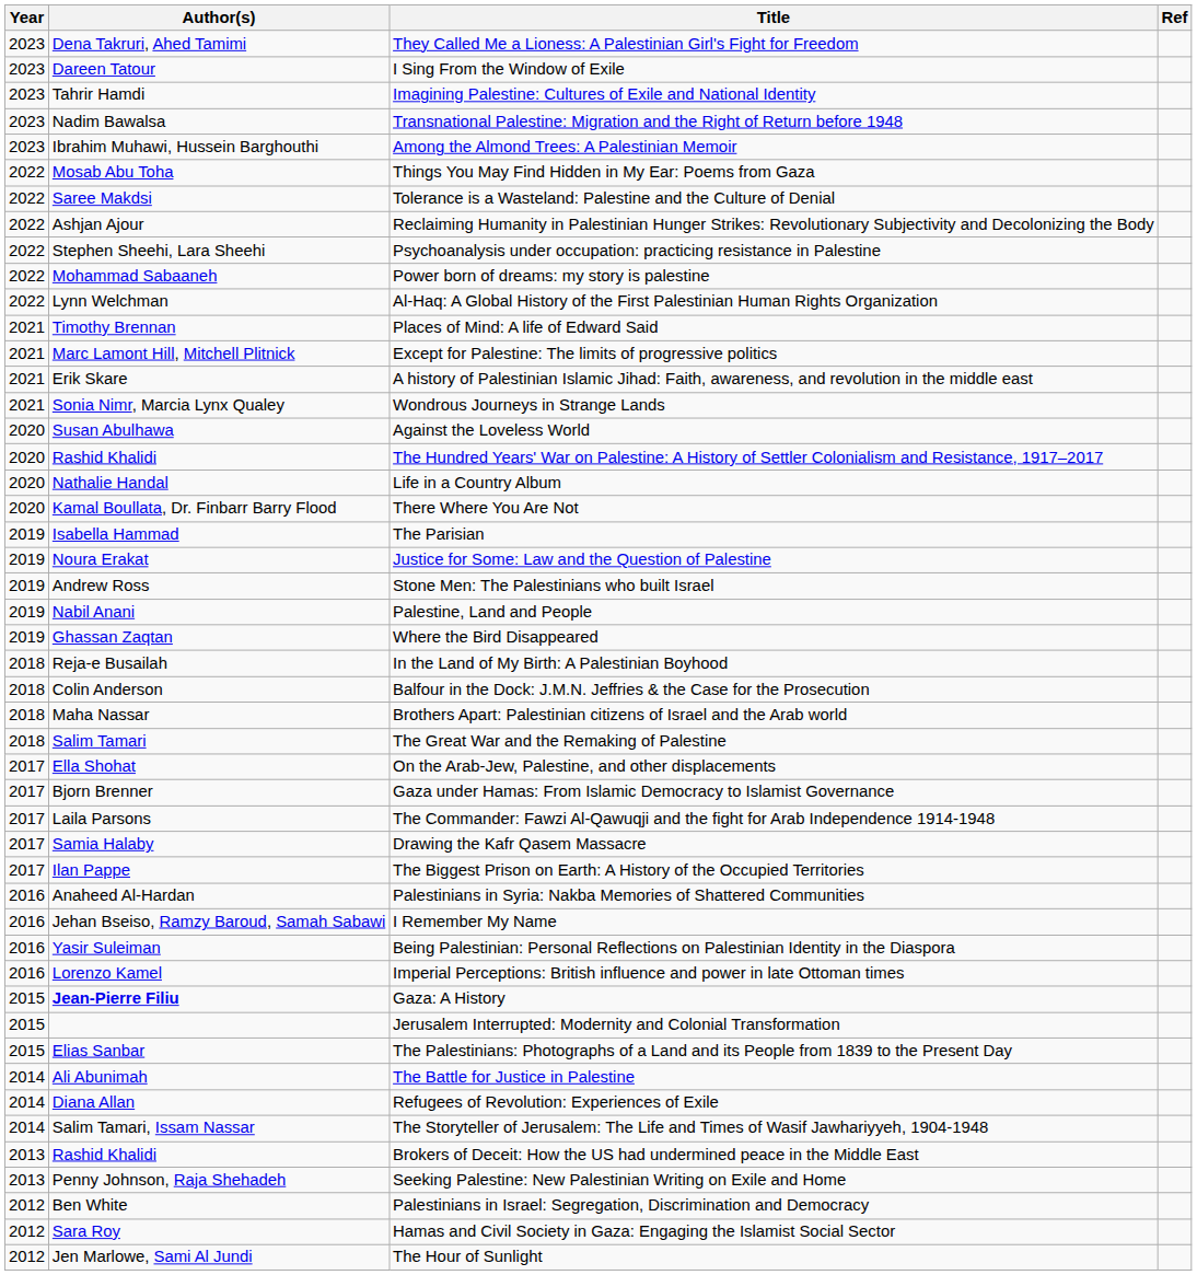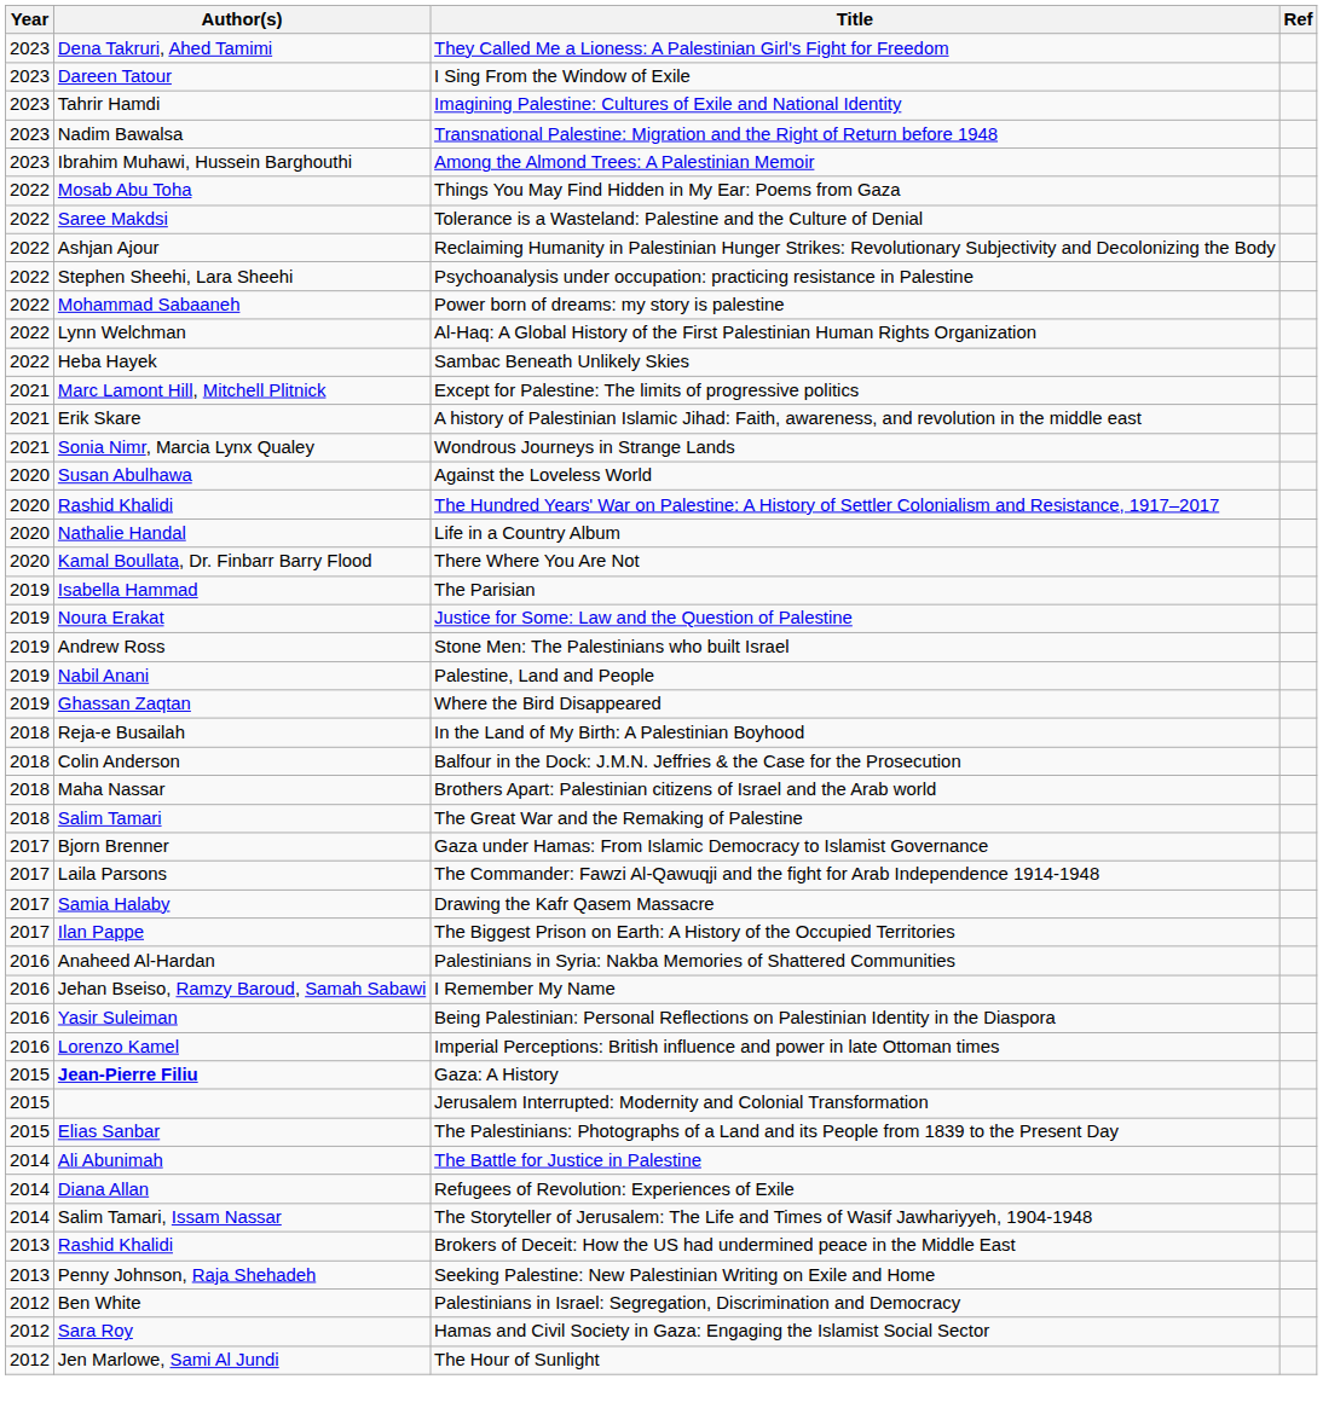 <table class="wikitable sortable mw-collapsible">
 <tr>
 <th>Year</th>
 <th>Author(s)</th>
 <th>Title</th>
 <th>Ref</th>
 </tr>
 <tr>
 <td>2023</td>
 <td><a href='#'>Dena Takruri</a>, <a href='#'>Ahed Tamimi</a></td>
 <td><a href='#'>They Called Me a Lioness: A Palestinian Girl's Fight for Freedom</a></td>
 <td></td>
 </tr>
 <tr>
 <td>2023</td>
 <td><a href='#'>Dareen Tatour</a></td>
 <td>I Sing From the Window of Exile</td>
 <td></td>
 </tr>
 <tr>
 <td>2023</td>
 <td>Tahrir Hamdi</td>
 <td><a href='#'>Imagining Palestine: Cultures of Exile and National Identity</a></td>
 <td></td>
 </tr>
 <tr>
 <td>2023</td>
 <td>Nadim Bawalsa</td>
 <td><a href='#'>Transnational Palestine: Migration and the Right of Return before 1948</a></td>
 <td></td>
 </tr>
 <tr>
 <td>2023</td>
 <td>Ibrahim Muhawi, Hussein Barghouthi</td>
 <td><a href='#'>Among the Almond Trees: A Palestinian Memoir</a></td>
 <td></td>
 </tr>
 <tr>
 <td>2022</td>
 <td><a href='#'>Mosab Abu Toha</a></td>
 <td>Things You May Find Hidden in My Ear: Poems from Gaza</td>
 <td></td>
 </tr>
 <tr>
 <td>2022</td>
 <td><a href='#'>Saree Makdsi</a></td>
 <td>Tolerance is a Wasteland: Palestine and the Culture of Denial</td>
 <td></td>
 </tr>
 <tr>
 <td>2022</td>
 <td>Ashjan Ajour</td>
 <td>Reclaiming Humanity in Palestinian Hunger Strikes: Revolutionary Subjectivity and Decolonizing the Body</td>
 <td></td>
 </tr>
 <tr>
 <td>2022</td>
 <td>Stephen Sheehi, Lara Sheehi</td>
 <td>Psychoanalysis under occupation: practicing resistance in Palestine</td>
 <td></td>
 </tr>
 <tr>
 <td>2022</td>
 <td><a href='#'>Mohammad Sabaaneh</a></td>
 <td>Power born of dreams: my story is palestine</td>
 <td></td>
 </tr>
 <tr>
 <td>2022</td>
 <td>Lynn Welchman</td>
 <td>Al-Haq: A Global History of the First Palestinian Human Rights Organization</td>
 <td></td>
 </tr>
 <tr>
-<td>2021</td>
-<td><a href='#'>Timothy Brennan</a></td>
-<td>Places of Mind: A life of Edward Said</td>
+<td>2022</td>
+<td>Heba Hayek</td>
+<td>Sambac Beneath Unlikely Skies</td>
 <td></td>
 </tr>
 <tr>
 <td>2021</td>
 <td><a href='#'>Marc Lamont Hill</a>, <a href='#'>Mitchell Plitnick</a></td>
 <td>Except for Palestine: The limits of progressive politics</td>
 <td></td>
 </tr>
 <tr>
 <td>2021</td>
 <td>Erik Skare</td>
 <td>A history of Palestinian Islamic Jihad: Faith, awareness, and revolution in the middle east</td>
 <td></td>
 </tr>
 <tr>
 <td>2021</td>
 <td><a href='#'>Sonia Nimr</a>, Marcia Lynx Qualey</td>
 <td>Wondrous Journeys in Strange Lands</td>
 <td></td>
 </tr>
 <tr>
 <td>2020</td>
 <td><a href='#'>Susan Abulhawa</a></td>
 <td>Against the Loveless World</td>
 <td></td>
 </tr>
 <tr>
 <td>2020</td>
 <td><a href='#'>Rashid Khalidi</a></td>
 <td><a href='#'>The Hundred Years' War on Palestine: A History of Settler Colonialism and Resistance, 1917–2017</a></td>
 <td></td>
 </tr>
 <tr>
 <td>2020</td>
 <td><a href='#'>Nathalie Handal</a></td>
 <td>Life in a Country Album</td>
 <td></td>
 </tr>
 <tr>
 <td>2020</td>
 <td><a href='#'>Kamal Boullata</a>, Dr. Finbarr Barry Flood</td>
 <td>There Where You Are Not</td>
 <td></td>
 </tr>
 <tr>
 <td>2019</td>
 <td><a href='#'>Isabella Hammad</a></td>
 <td>The Parisian</td>
 <td></td>
 </tr>
 <tr>
 <td>2019</td>
 <td><a href='#'>Noura Erakat</a></td>
 <td><a href='#'>Justice for Some: Law and the Question of Palestine</a></td>
 <td></td>
 </tr>
 <tr>
 <td>2019</td>
 <td>Andrew Ross</td>
 <td>Stone Men: The Palestinians who built Israel</td>
 <td></td>
 </tr>
 <tr>
 <td>2019</td>
 <td><a href='#'>Nabil Anani</a></td>
 <td>Palestine, Land and People</td>
 <td></td>
 </tr>
 <tr>
 <td>2019</td>
 <td><a href='#'>Ghassan Zaqtan</a></td>
 <td>Where the Bird Disappeared</td>
 <td></td>
 </tr>
 <tr>
 <td>2018</td>
 <td>Reja-e Busailah</td>
 <td>In the Land of My Birth: A Palestinian Boyhood</td>
 <td></td>
 </tr>
 <tr>
 <td>2018</td>
 <td>Colin Anderson</td>
 <td>Balfour in the Dock: J.M.N. Jeffries & the Case for the Prosecution</td>
 <td></td>
 </tr>
 <tr>
 <td>2018</td>
 <td>Maha Nassar</td>
 <td>Brothers Apart: Palestinian citizens of Israel and the Arab world</td>
 <td></td>
 </tr>
 <tr>
 <td>2018</td>
 <td><a href='#'>Salim Tamari</a></td>
 <td>The Great War and the Remaking of Palestine</td>
-<td></td>
-</tr>
-<tr>
-<td>2017</td>
-<td><a href='#'>Ella Shohat</a></td>
-<td>On the Arab-Jew, Palestine, and other displacements</td>
 <td></td>
 </tr>
 <tr>
 <td>2017</td>
 <td>Bjorn Brenner</td>
 <td>Gaza under Hamas: From Islamic Democracy to Islamist Governance</td>
 <td></td>
 </tr>
 <tr>
 <td>2017</td>
 <td>Laila Parsons</td>
 <td>The Commander: Fawzi Al-Qawuqji and the fight for Arab Independence 1914-1948</td>
 <td></td>
 </tr>
 <tr>
 <td>2017</td>
 <td><a href='#'>Samia Halaby</a></td>
 <td>Drawing the Kafr Qasem Massacre</td>
 <td></td>
 </tr>
 <tr>
 <td>2017</td>
 <td><a href='#'>Ilan Pappe</a></td>
 <td>The Biggest Prison on Earth: A History of the Occupied Territories</td>
 <td></td>
 </tr>
 <tr>
 <td>2016</td>
 <td>Anaheed Al-Hardan</td>
 <td>Palestinians in Syria: Nakba Memories of Shattered Communities</td>
 <td></td>
 </tr>
 <tr>
 <td>2016</td>
 <td>Jehan Bseiso, <a href='#'>Ramzy Baroud</a>, <a href='#'>Samah Sabawi</a></td>
 <td>I Remember My Name</td>
 <td></td>
 </tr>
 <tr>
 <td>2016</td>
 <td><a href='#'>Yasir Suleiman</a></td>
 <td>Being Palestinian: Personal Reflections on Palestinian Identity in the Diaspora</td>
 <td></td>
 </tr>
 <tr>
 <td>2016</td>
 <td><a href='#'>Lorenzo Kamel</a></td>
 <td>Imperial Perceptions: British influence and power in late Ottoman times</td>
 <td></td>
 </tr>
 <tr>
 <td>2015</td>
 <td><strong><a href='#'>Jean-Pierre Filiu</a></strong></td>
 <td>Gaza: A History</td>
 <td></td>
 </tr>
 <tr>
 <td>2015</td>
 <td></td>
 <td>Jerusalem Interrupted: Modernity and Colonial Transformation</td>
 <td></td>
 </tr>
 <tr>
 <td>2015</td>
 <td><a href='#'>Elias Sanbar</a></td>
 <td>The Palestinians: Photographs of a Land and its People from 1839 to the Present Day</td>
 <td></td>
 </tr>
 <tr>
 <td>2014</td>
 <td><a href='#'>Ali Abunimah</a></td>
 <td><a href='#'>The Battle for Justice in Palestine</a></td>
 <td></td>
 </tr>
 <tr>
 <td>2014</td>
 <td><a href='#'>Diana Allan</a></td>
 <td>Refugees of Revolution: Experiences of Exile</td>
 <td></td>
 </tr>
 <tr>
 <td>2014</td>
 <td>Salim Tamari, <a href='#'>Issam Nassar</a></td>
 <td>The Storyteller of Jerusalem: The Life and Times of Wasif Jawhariyyeh, 1904-1948</td>
 <td></td>
 </tr>
 <tr>
 <td>2013</td>
 <td><a href='#'>Rashid Khalidi</a></td>
 <td>Brokers of Deceit: How the US had undermined peace in the Middle East</td>
 <td></td>
 </tr>
 <tr>
 <td>2013</td>
 <td>Penny Johnson, <a href='#'>Raja Shehadeh</a></td>
 <td>Seeking Palestine: New Palestinian Writing on Exile and Home</td>
 <td></td>
 </tr>
 <tr>
 <td>2012</td>
 <td>Ben White</td>
 <td>Palestinians in Israel: Segregation, Discrimination and Democracy</td>
 <td></td>
 </tr>
 <tr>
 <td>2012</td>
 <td><a href='#'>Sara Roy</a></td>
 <td>Hamas and Civil Society in Gaza: Engaging the Islamist Social Sector</td>
 <td></td>
 </tr>
 <tr>
 <td>2012</td>
 <td>Jen Marlowe, <a href='#'>Sami Al Jundi</a></td>
 <td>The Hour of Sunlight</td>
 <td></td>
 </tr>
 </table>
